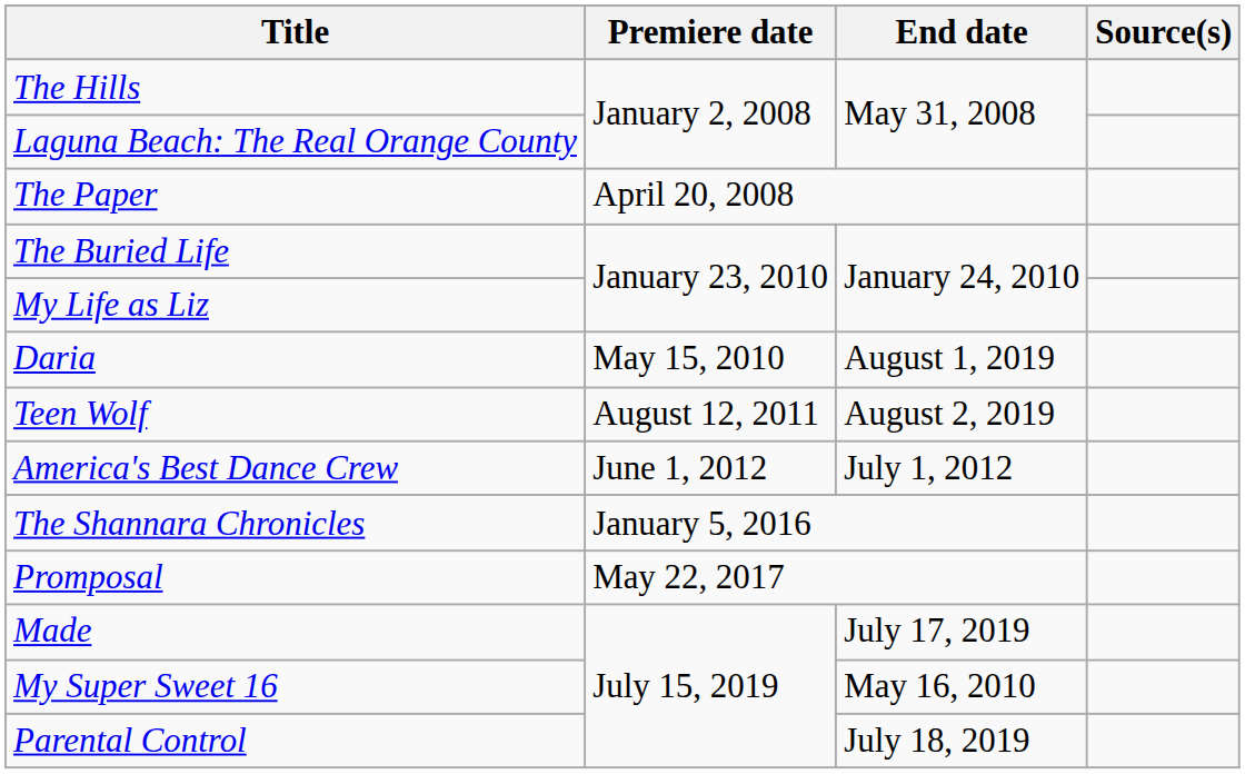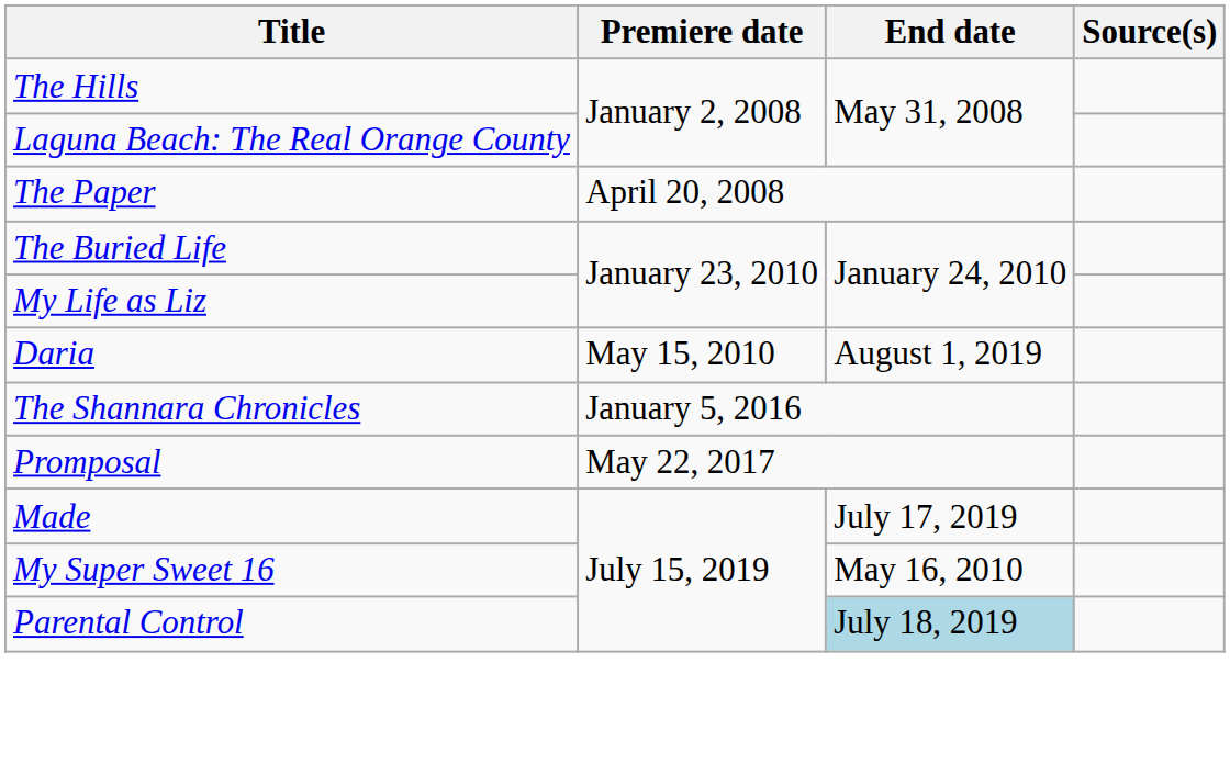 <table class="wikitable sortable">
 <tr>
 <th>Title</th>
 <th>Premiere date</th>
 <th>End date</th>
 <th>Source(s)</th>
 </tr>
 <tr>
 <td><em><a href='#'>The Hills</a></em></td>
 <td rowspan=2>January 2, 2008</td>
 <td rowspan=2>May 31, 2008</td>
 <td></td>
 </tr>
 <tr>
 <td><em><a href='#'>Laguna Beach: The Real Orange County</a></em></td>
 <td></td>
 </tr>
 <tr>
 <td><em><a href='#'>The Paper</a></em></td>
 <td colspan=2>April 20, 2008</td>
 <td></td>
 </tr>
 <tr>
 <td><em><a href='#'>The Buried Life</a></em></td>
 <td rowspan=2>January 23, 2010</td>
 <td rowspan=2>January 24, 2010</td>
 <td></td>
 </tr>
 <tr>
 <td><em><a href='#'>My Life as Liz</a></em></td>
 <td></td>
 </tr>
 <tr>
 <td><em><a href='#'>Daria</a></em></td>
 <td>May 15, 2010</td>
 <td>August 1, 2019</td>
 <td></td>
 </tr>
 <tr>
-<td><em><a href='#'>Teen Wolf</a></em></td>
-<td>August 12, 2011</td>
-<td>August 2, 2019</td>
-<td></td>
-</tr>
-<tr>
-<td><em><a href='#'>America's Best Dance Crew</a></em></td>
-<td>June 1, 2012</td>
-<td>July 1, 2012</td>
-<td></td>
-</tr>
-<tr>
 <td><em><a href='#'>The Shannara Chronicles</a></em></td>
 <td colspan=2>January 5, 2016</td>
 <td></td>
 </tr>
 <tr>
 <td><em><a href='#'>Promposal</a></em></td>
 <td colspan=2>May 22, 2017</td>
 <td></td>
 </tr>
 <tr>
 <td><em><a href='#'>Made</a></em></td>
 <td rowspan=3>July 15, 2019</td>
 <td>July 17, 2019</td>
 <td></td>
 </tr>
 <tr>
 <td><em><a href='#'>My Super Sweet 16</a></em></td>
 <td>May 16, 2010</td>
 <td></td>
 </tr>
 <tr>
 <td><em><a href='#'>Parental Control</a></em></td>
-<td>July 18, 2019</td>
+<td style="background: lightblue;">July 18, 2019</td>
 <td></td>
 </tr>
 </table>
